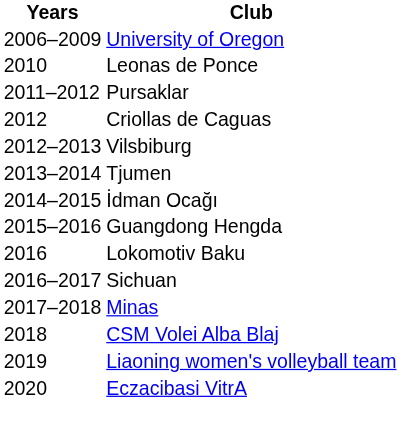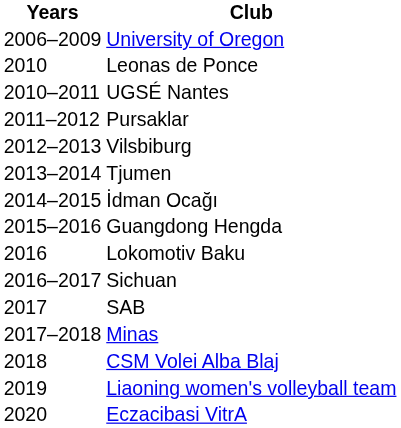 <table>
 <tr>
 <th>Years</th>
 <th>Club</th>
 </tr>
 <tr>
 <td>2006–2009</td>
 <td><a href='#'>University of Oregon</a></td>
 </tr>
 <tr>
 <td>2010</td>
 <td>Leonas de Ponce</td>
 </tr>
 <tr>
+<td>2010–2011</td>
+<td>UGSÉ Nantes</td>
+</tr>
+<tr>
 <td>2011–2012</td>
 <td>Pursaklar</td>
-</tr>
-<tr>
-<td>2012</td>
-<td>Criollas de Caguas</td>
 </tr>
 <tr>
 <td>2012–2013</td>
 <td>Vilsbiburg</td>
 </tr>
 <tr>
 <td>2013–2014</td>
 <td>Tjumen</td>
 </tr>
 <tr>
 <td>2014–2015</td>
 <td>İdman Ocağı</td>
 </tr>
 <tr>
 <td>2015–2016</td>
 <td>Guangdong Hengda</td>
 </tr>
 <tr>
 <td>2016</td>
 <td>Lokomotiv Baku</td>
 </tr>
 <tr>
 <td>2016–2017</td>
 <td>Sichuan</td>
 </tr>
 <tr>
+<td>2017</td>
+<td>SAB</td>
+</tr>
+<tr>
 <td>2017–2018</td>
 <td><a href='#'>Minas</a></td>
 </tr>
 <tr>
 <td>2018</td>
 <td><a href='#'>CSM Volei Alba Blaj</a></td>
 </tr>
 <tr>
 <td>2019</td>
 <td><a href='#'>Liaoning women's volleyball team</a></td>
 </tr>
 <tr>
 <td>2020</td>
 <td><a href='#'>Eczacibasi VitrA</a></td>
 </tr>
 </table>
